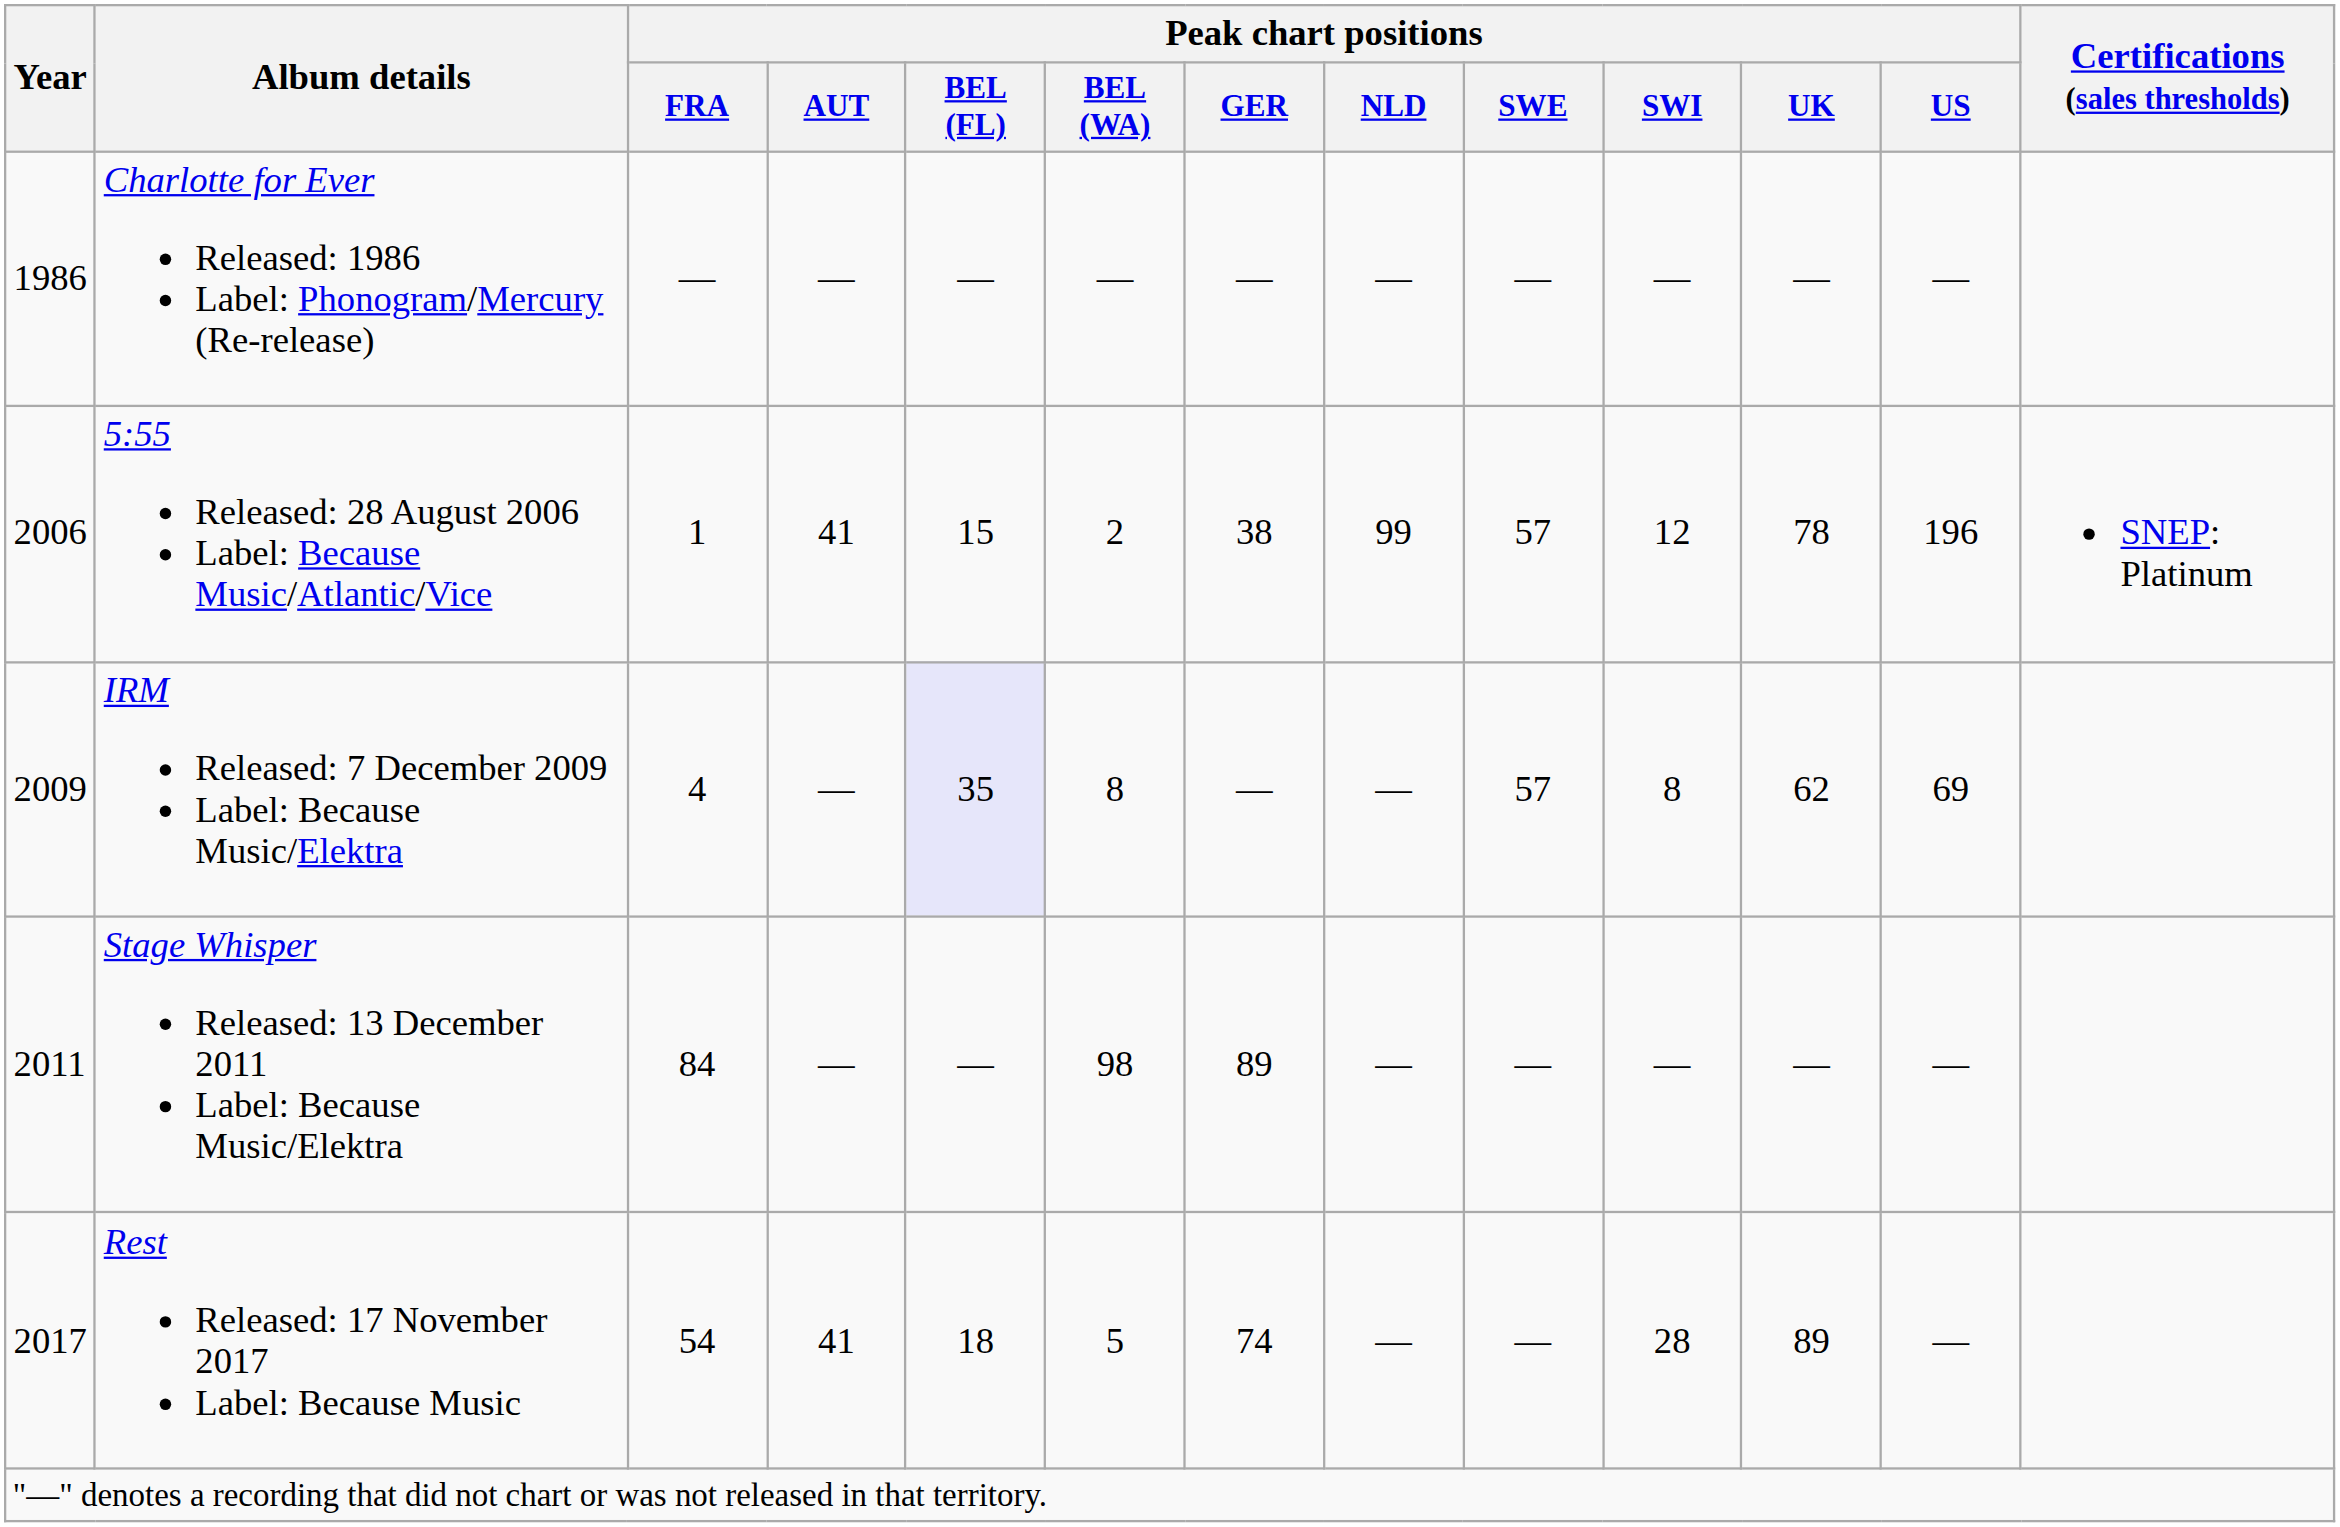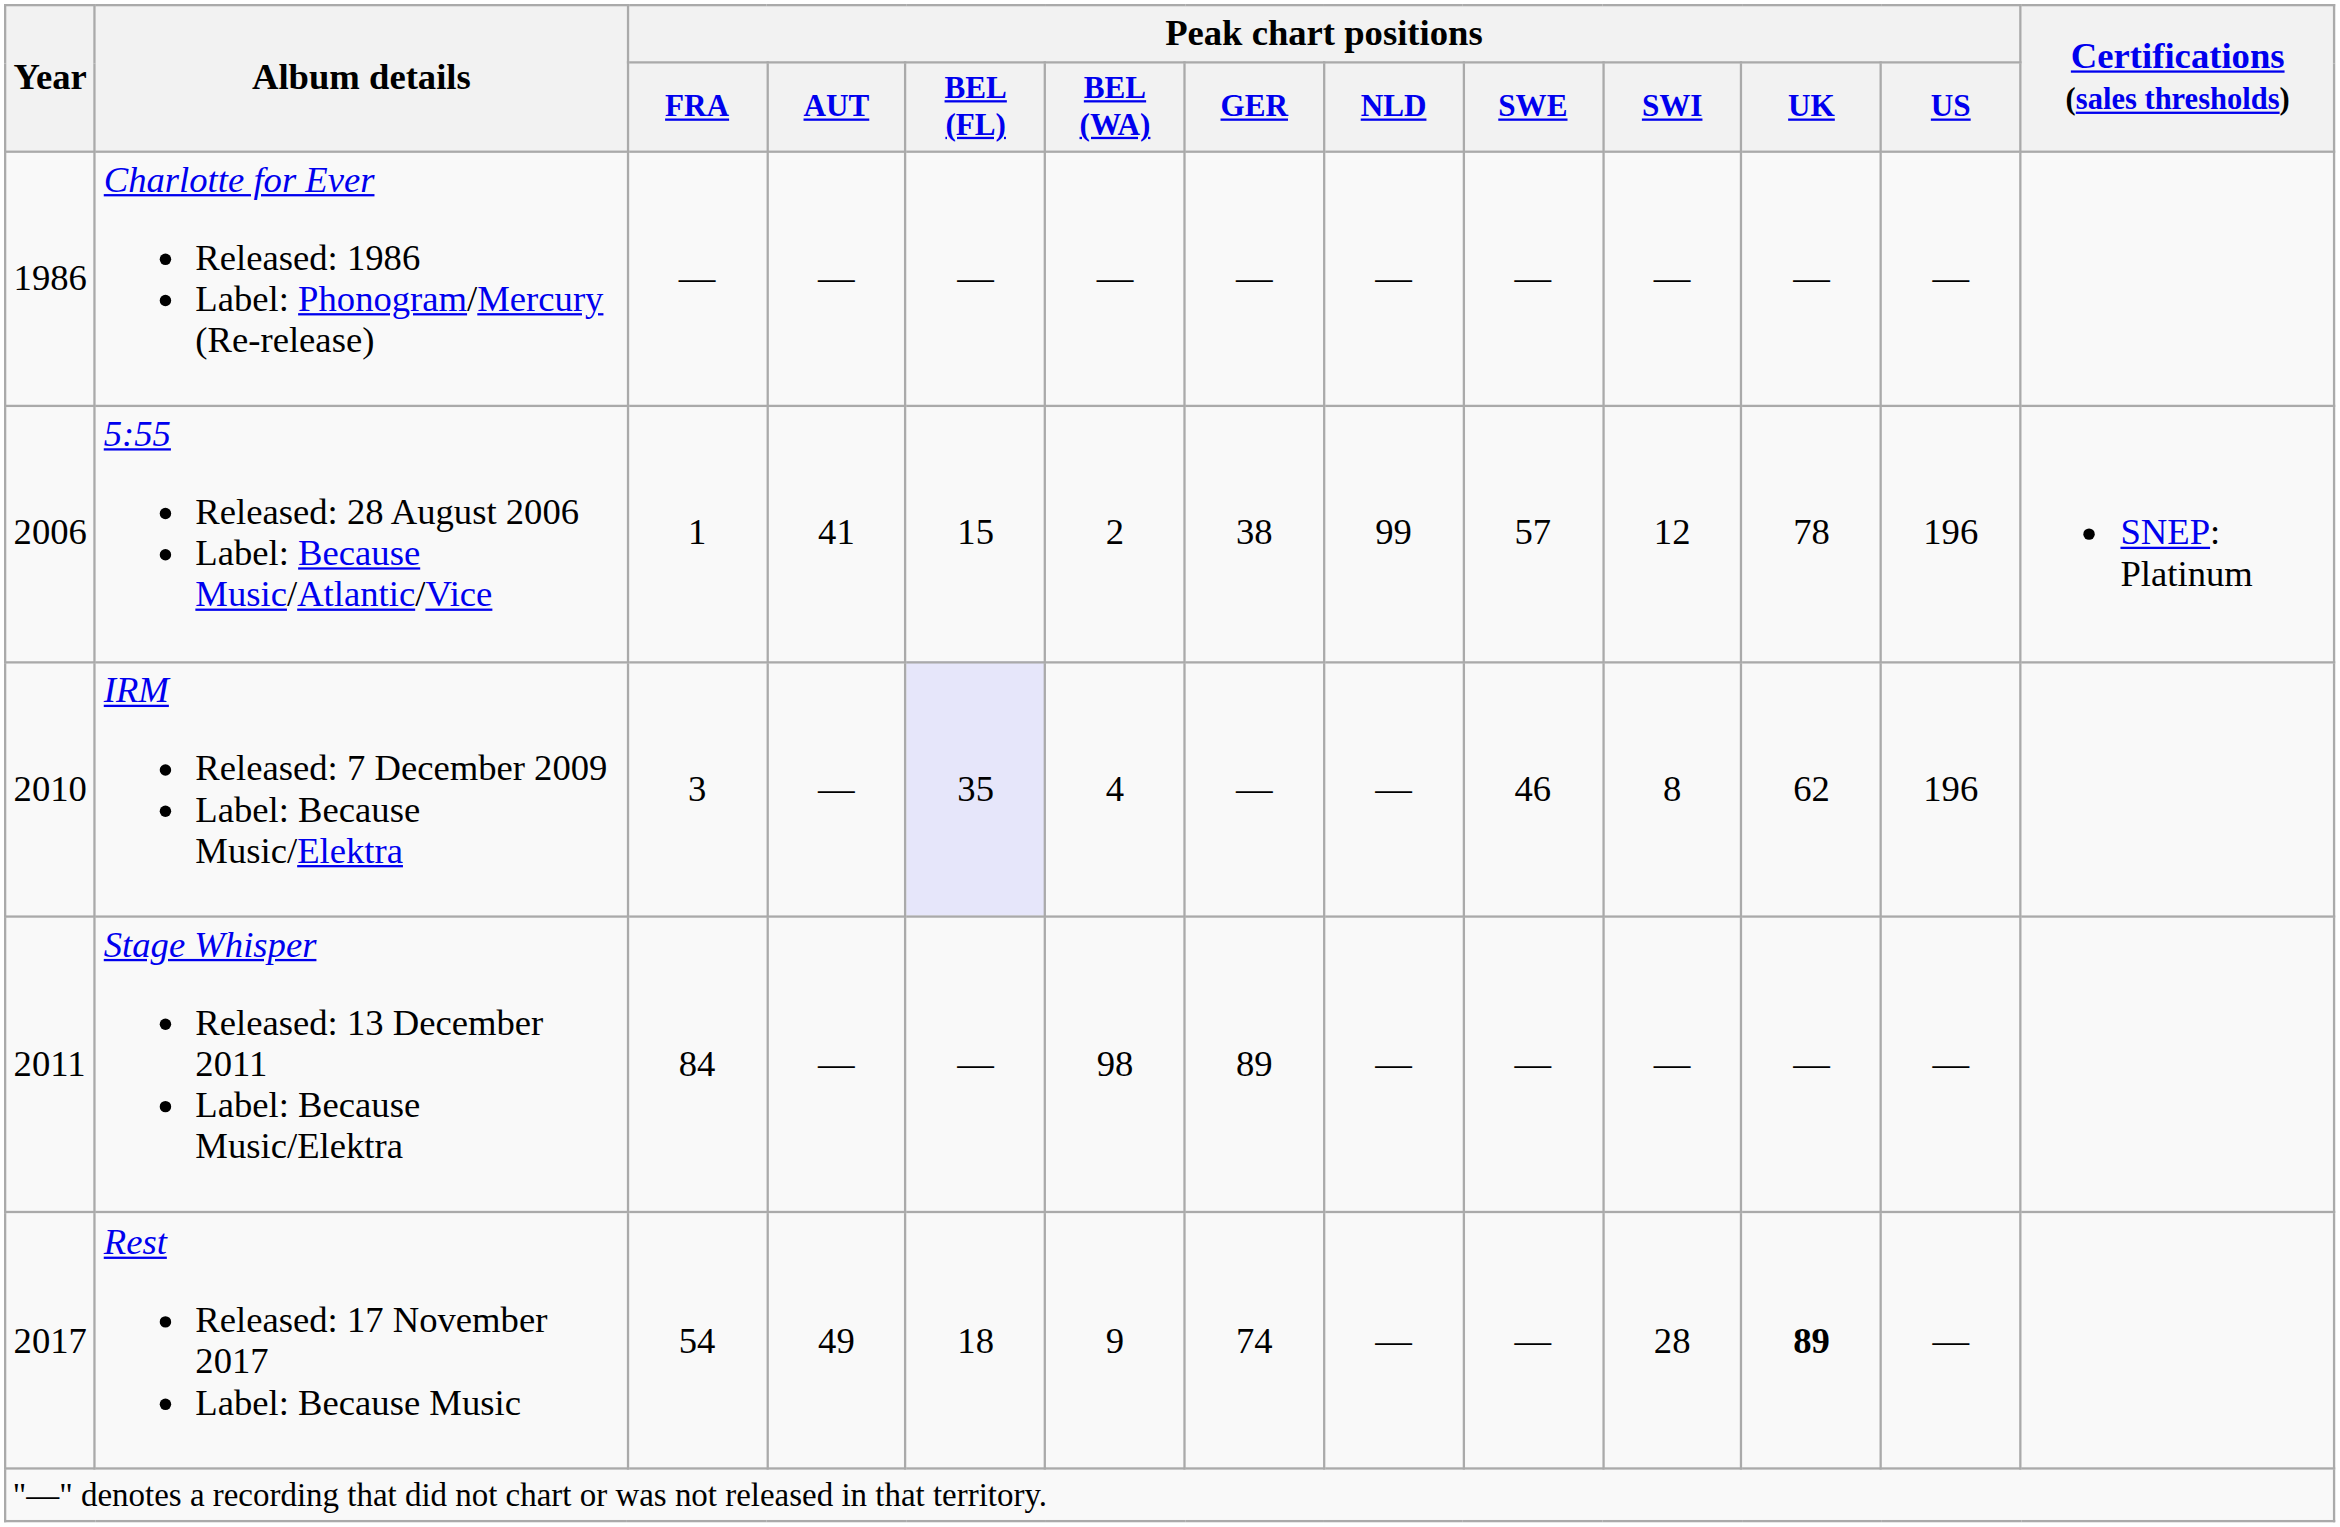 <table class="wikitable" style="text-align:left;">
 <tr>
 <th rowspan="2">Year</th>
 <th rowspan="2" style="width:225px;">Album details</th>
 <th colspan="10">Peak chart positions</th>
 <th style="width:130px;" rowspan="2"><a href='#'>Certifications</a><br><small>(<a href='#'>sales thresholds</a>)</small></th>
 </tr>
 <tr>
 <th style="width:4em;font-size:85%;"><a href='#'>FRA</a><br></th>
 <th style="width:4em;font-size:85%;"><a href='#'>AUT</a><br></th>
 <th style="width:4em;font-size:85%;"><a href='#'>BEL<br>(FL)</a><br></th>
 <th style="width:4em;font-size:85%;"><a href='#'>BEL<br>(WA)</a><br></th>
 <th style="width:4em;font-size:85%;"><a href='#'>GER</a><br></th>
 <th style="width:4em;font-size:85%;"><a href='#'>NLD</a><br></th>
 <th style="width:4em;font-size:85%;"><a href='#'>SWE</a><br></th>
 <th style="width:4em;font-size:85%;"><a href='#'>SWI</a><br></th>
 <th style="width:4em;font-size:85%;"><a href='#'>UK</a><br></th>
 <th style="width:4em;font-size:85%;"><a href='#'>US</a><br></th>
 </tr>
 <tr>
 <td>1986</td>
 <td><em><a href='#'>Charlotte for Ever</a></em><br><ul><li>Released: 1986</li><li>Label: <a href='#'>Phonogram</a>/<a href='#'>Mercury</a> (Re-release)</li></ul></td>
 <td style="text-align:center;">—</td>
 <td style="text-align:center;">—</td>
 <td style="text-align:center;">—</td>
 <td style="text-align:center;">—</td>
 <td style="text-align:center;">—</td>
 <td style="text-align:center;">—</td>
 <td style="text-align:center;">—</td>
 <td style="text-align:center;">—</td>
 <td style="text-align:center;">—</td>
 <td style="text-align:center;">—</td>
 <td></td>
 </tr>
 <tr>
 <td>2006</td>
 <td><em><a href='#'>5:55</a></em><br><ul><li>Released: 28 August 2006</li><li>Label: <a href='#'>Because Music</a>/<a href='#'>Atlantic</a>/<a href='#'>Vice</a></li></ul></td>
 <td style="text-align:center;">1</td>
 <td style="text-align:center;">41</td>
 <td style="text-align:center;">15</td>
 <td style="text-align:center;">2</td>
 <td style="text-align:center;">38</td>
 <td style="text-align:center;">99</td>
 <td style="text-align:center;">57</td>
 <td style="text-align:center;">12</td>
 <td style="text-align:center;">78</td>
 <td style="text-align:center;">196</td>
 <td><br><ul><li><a href='#'>SNEP</a>: Platinum</li></ul></td>
 </tr>
 <tr>
-<td>2009</td>
+<td>2010</td>
 <td><em><a href='#'>IRM</a></em><br><ul><li>Released: 7 December 2009</li><li>Label: Because Music/<a href='#'>Elektra</a></li></ul></td>
+<td style="text-align:center;">3</td>
+<td style="text-align:center;">—</td>
+<td style="background: lavender; text-align:center;">35</td>
 <td style="text-align:center;">4</td>
 <td style="text-align:center;">—</td>
-<td style="background: lavender; text-align:center;">35</td>
-<td style="text-align:center;">8</td>
 <td style="text-align:center;">—</td>
-<td style="text-align:center;">—</td>
-<td style="text-align:center;">57</td>
+<td style="text-align:center;">46</td>
 <td style="text-align:center;">8</td>
 <td style="text-align:center;">62</td>
-<td style="text-align:center;">69</td>
+<td style="text-align:center;">196</td>
 <td></td>
 </tr>
 <tr>
 <td>2011</td>
 <td><em><a href='#'>Stage Whisper</a></em><br><ul><li>Released: 13 December 2011</li><li>Label: Because Music/Elektra</li></ul></td>
 <td style="text-align:center;">84</td>
 <td style="text-align:center;">—</td>
 <td style="text-align:center;">—</td>
 <td style="text-align:center;">98</td>
 <td style="text-align:center;">89</td>
 <td style="text-align:center;">—</td>
 <td style="text-align:center;">—</td>
 <td style="text-align:center;">—</td>
 <td style="text-align:center;">—</td>
 <td style="text-align:center;">—</td>
 <td></td>
 </tr>
 <tr>
 <td>2017</td>
 <td><em><a href='#'>Rest</a></em><br><ul><li>Released: 17 November 2017</li><li>Label: Because Music</li></ul></td>
 <td style="text-align:center;">54</td>
-<td style="text-align:center;">41</td>
+<td style="text-align:center;">49</td>
 <td style="text-align:center;">18</td>
-<td style="text-align:center;">5</td>
+<td style="text-align:center;">9</td>
 <td style="text-align:center;">74</td>
 <td style="text-align:center;">—</td>
 <td style="text-align:center;">—</td>
 <td style="text-align:center;">28</td>
-<td style="text-align:center;">89</td>
+<td style="text-align:center;"><strong>89</strong></td>
 <td style="text-align:center;">—</td>
 <td></td>
 </tr>
 <tr>
 <td colspan="14" style="font-size:90%">"—" denotes a recording that did not chart or was not released in that territory.</td>
 </tr>
 </table>
